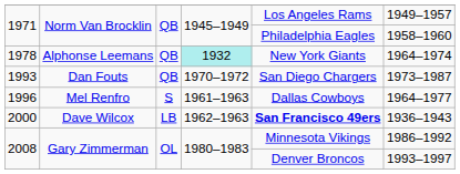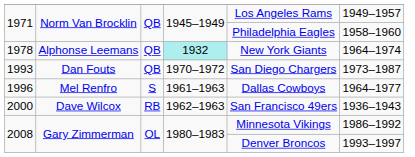 <table class="wikitable" style="text-align:center">
 <tr>
 </tr>
 <tr>
 <td rowspan="2">1971</td>
 <td rowspan="2"><a href='#'>Norm Van Brocklin</a></td>
 <td rowspan="2"><a href='#'>QB</a></td>
 <td rowspan="2">1945–1949</td>
 <td><a href='#'>Los Angeles Rams</a></td>
 <td>1949–1957</td>
 </tr>
 <tr>
 <td><a href='#'>Philadelphia Eagles</a></td>
 <td>1958–1960</td>
 </tr>
 <tr>
 <td>1978</td>
 <td><a href='#'>Alphonse Leemans</a></td>
 <td><a href='#'>QB</a></td>
 <td style="background: paleturquoise;">1932</td>
 <td><a href='#'>New York Giants</a></td>
 <td>1964–1974</td>
 </tr>
 <tr>
 <td>1993</td>
 <td><a href='#'>Dan Fouts</a></td>
 <td><a href='#'>QB</a></td>
 <td>1970–1972</td>
 <td><a href='#'>San Diego Chargers</a></td>
 <td>1973–1987</td>
 </tr>
 <tr>
 <td>1996</td>
 <td><a href='#'>Mel Renfro</a></td>
 <td><a href='#'>S</a></td>
 <td>1961–1963</td>
 <td><a href='#'>Dallas Cowboys</a></td>
 <td>1964–1977</td>
 </tr>
 <tr>
 <td>2000</td>
 <td><a href='#'>Dave Wilcox</a></td>
-<td><a href='#'>LB</a></td>
+<td><a href='#'>RB</a></td>
 <td>1962–1963</td>
-<td><strong><a href='#'>San Francisco 49ers</a></strong></td>
+<td><a href='#'>San Francisco 49ers</a></td>
 <td>1936–1943</td>
 </tr>
 <tr>
 <td rowspan="2">2008</td>
 <td rowspan="2"><a href='#'>Gary Zimmerman</a></td>
 <td rowspan="2"><a href='#'>OL</a></td>
 <td rowspan="2">1980–1983</td>
 <td><a href='#'>Minnesota Vikings</a></td>
 <td>1986–1992</td>
 </tr>
 <tr>
 <td><a href='#'>Denver Broncos</a></td>
 <td>1993–1997</td>
 </tr>
 </table>
